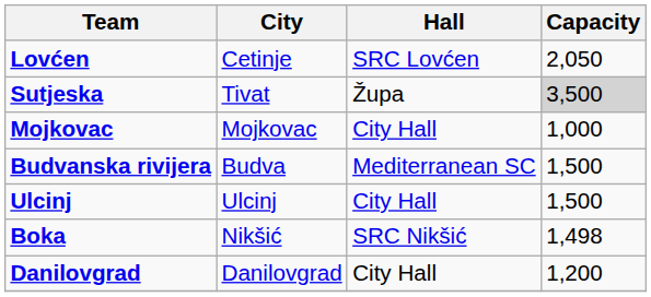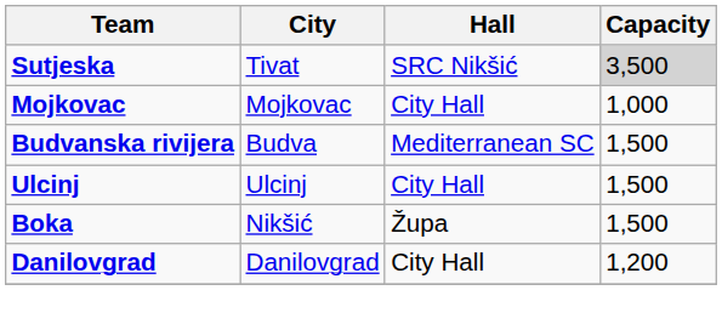 <table class="wikitable sortable">
 <tr>
 <th>Team</th>
 <th>City</th>
 <th>Hall</th>
 <th>Capacity</th>
 </tr>
 <tr>
-<td><strong><a href='#'>Lovćen</a></strong></td>
-<td><a href='#'>Cetinje</a></td>
-<td><a href='#'>SRC Lovćen</a></td>
-<td>2,050</td>
-</tr>
-<tr>
 <td><strong><a href='#'>Sutjeska</a></strong></td>
 <td><a href='#'>Tivat</a></td>
-<td>Župa</td>
+<td><a href='#'>SRC Nikšić</a></td>
 <td style="background: lightgrey;">3,500</td>
 </tr>
 <tr>
 <td><strong><a href='#'>Mojkovac</a></strong></td>
 <td><a href='#'>Mojkovac</a></td>
 <td><a href='#'>City Hall</a></td>
 <td>1,000</td>
 </tr>
 <tr>
 <td><strong><a href='#'>Budvanska rivijera</a></strong></td>
 <td><a href='#'>Budva</a></td>
 <td><a href='#'>Mediterranean SC</a></td>
 <td>1,500</td>
 </tr>
 <tr>
 <td><strong><a href='#'>Ulcinj</a></strong></td>
 <td><a href='#'>Ulcinj</a></td>
 <td><a href='#'>City Hall</a></td>
 <td>1,500</td>
 </tr>
 <tr>
 <td><strong><a href='#'>Boka</a></strong></td>
 <td><a href='#'>Nikšić</a></td>
-<td><a href='#'>SRC Nikšić</a></td>
-<td>1,498</td>
+<td>Župa</td>
+<td>1,500</td>
 </tr>
 <tr>
 <td><strong><a href='#'>Danilovgrad</a></strong></td>
 <td><a href='#'>Danilovgrad</a></td>
 <td>City Hall</td>
 <td>1,200</td>
 </tr>
 <tr>
 </tr>
 </table>
